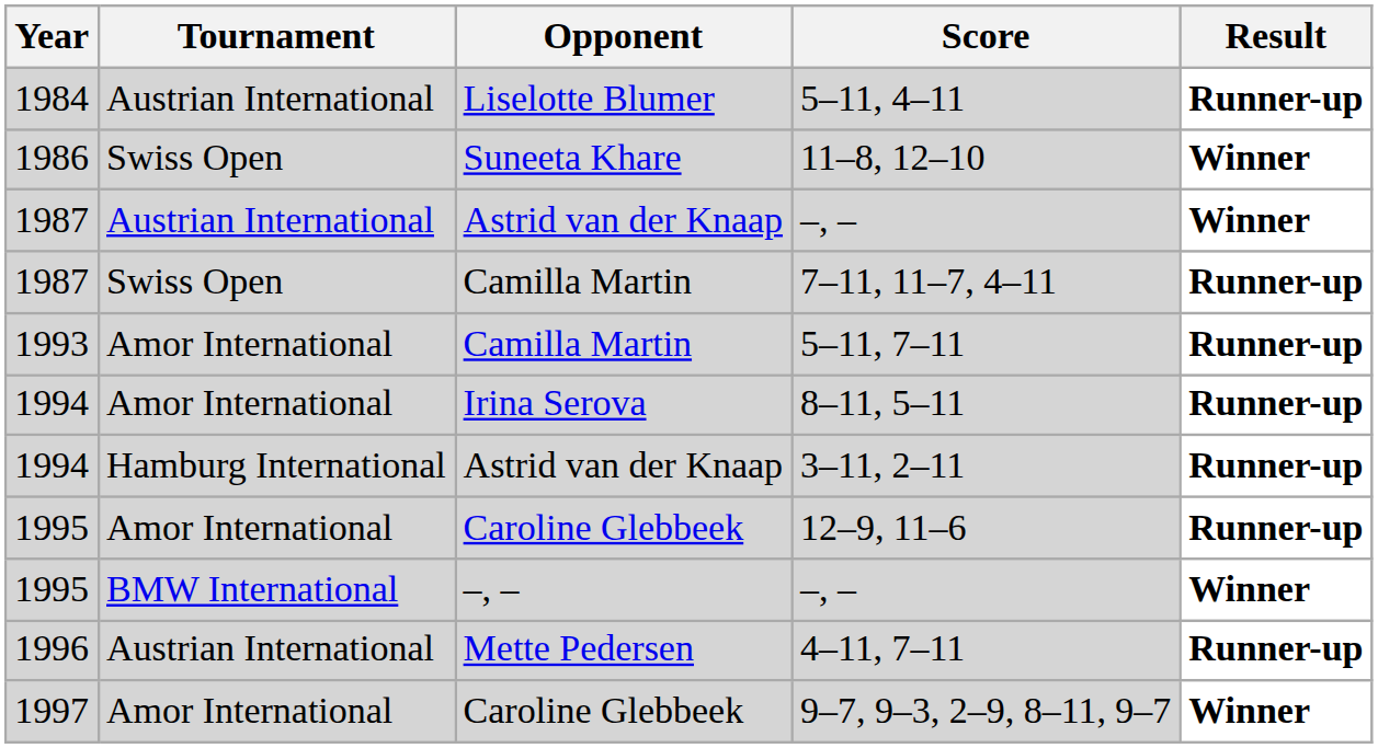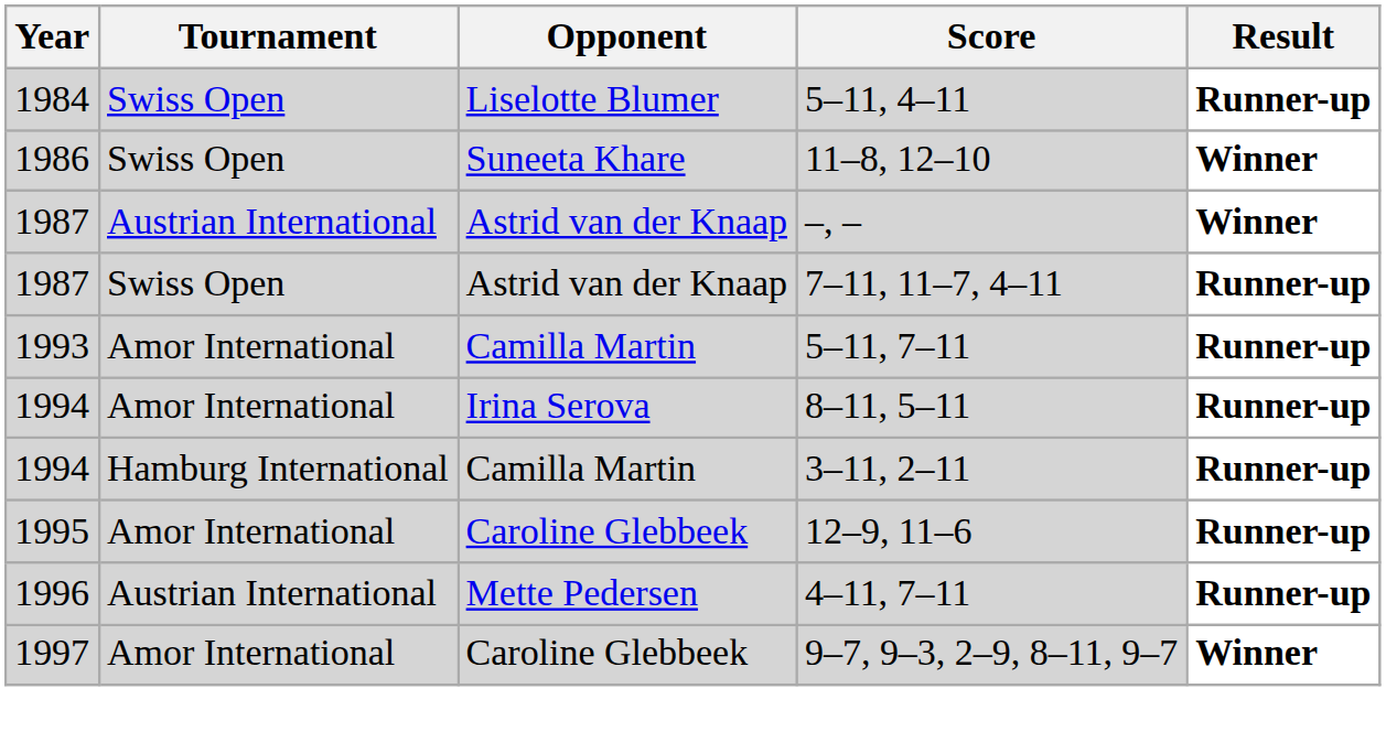 <table class="sortable wikitable" style="font-size:90%;">
 <tr>
 <th>Year</th>
 <th>Tournament</th>
 <th>Opponent</th>
 <th>Score</th>
 <th>Result</th>
 </tr>
 <tr style="background:#D5D5D5">
 <td align="center">1984</td>
-<td align="left">Austrian International</td>
+<td align="left"><a href='#'>Swiss Open</a></td>
 <td align="left"> <a href='#'>Liselotte Blumer</a></td>
 <td align="left">5–11, 4–11</td>
 <td style="text-align:left; background:white"> <strong>Runner-up</strong></td>
 </tr>
 <tr style="background:#D5D5D5">
 <td align="center">1986</td>
 <td align="left">Swiss Open</td>
 <td align="left"> <a href='#'>Suneeta Khare</a></td>
 <td align="left">11–8, 12–10</td>
 <td style="text-align:left; background:white"> <strong>Winner</strong></td>
 </tr>
 <tr style="background:#D5D5D5">
 <td align="center">1987</td>
 <td align="left"><a href='#'>Austrian International</a></td>
 <td align="left"> <a href='#'>Astrid van der Knaap</a></td>
 <td align="left">–, –</td>
 <td style="text-align:left; background:white"> <strong>Winner</strong></td>
 </tr>
 <tr style="background:#D5D5D5">
 <td align="center">1987</td>
 <td align="left">Swiss Open</td>
-<td align="left"> Camilla Martin</td>
+<td align="left"> Astrid van der Knaap</td>
 <td align="left">7–11, 11–7, 4–11</td>
 <td style="text-align:left; background:white"> <strong>Runner-up</strong></td>
 </tr>
 <tr style="background:#D5D5D5">
 <td align="center">1993</td>
 <td align="left">Amor International</td>
 <td align="left"> <a href='#'>Camilla Martin</a></td>
 <td align="left">5–11, 7–11</td>
 <td style="text-align:left; background:white"> <strong>Runner-up</strong></td>
 </tr>
 <tr style="background:#D5D5D5">
 <td align="center">1994</td>
 <td align="left">Amor International</td>
 <td align="left"> <a href='#'>Irina Serova</a></td>
 <td align="left">8–11, 5–11</td>
 <td style="text-align:left; background:white"> <strong>Runner-up</strong></td>
 </tr>
 <tr style="background:#D5D5D5">
 <td align="center">1994</td>
 <td align="left">Hamburg International</td>
-<td align="left"> Astrid van der Knaap</td>
+<td align="left"> Camilla Martin</td>
 <td align="left">3–11, 2–11</td>
 <td style="text-align:left; background:white"> <strong>Runner-up</strong></td>
 </tr>
 <tr style="background:#D5D5D5">
 <td align="center">1995</td>
 <td align="left">Amor International</td>
 <td align="left"> <a href='#'>Caroline Glebbeek</a></td>
 <td align="left">12–9, 11–6</td>
 <td style="text-align:left; background:white"> <strong>Runner-up</strong></td>
-</tr>
-<tr style="background:#D5D5D5">
-<td align="center">1995</td>
-<td align="left"><a href='#'>BMW International</a></td>
-<td align="left">–, –</td>
-<td align="left">–, –</td>
-<td style="text-align:left; background:white"> <strong>Winner</strong></td>
 </tr>
 <tr style="background:#D5D5D5">
 <td align="center">1996</td>
 <td align="left">Austrian International</td>
 <td align="left"> <a href='#'>Mette Pedersen</a></td>
 <td align="left">4–11, 7–11</td>
 <td style="text-align:left; background:white"> <strong>Runner-up</strong></td>
 </tr>
 <tr style="background:#D5D5D5">
 <td align="center">1997</td>
 <td align="left">Amor International</td>
 <td align="left"> Caroline Glebbeek</td>
 <td align="left">9–7, 9–3, 2–9, 8–11, 9–7</td>
 <td style="text-align:left; background:white"> <strong>Winner</strong></td>
 </tr>
 </table>
